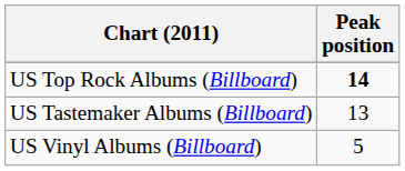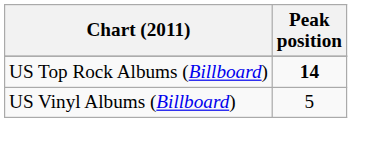 <table class="wikitable" border="1">
 <tr>
 <th>Chart (2011)</th>
 <th>Peak<br>position</th>
 </tr>
 <tr>
 </tr>
 <tr>
 </tr>
 <tr>
 <td>US Top Rock Albums (<em><a href='#'>Billboard</a></em>)</td>
 <td align="center"><strong>14</strong></td>
 </tr>
 <tr>
-<td>US Tastemaker Albums (<em><a href='#'>Billboard</a></em>)</td>
-<td align="center">13</td>
-</tr>
-<tr>
 <td>US Vinyl Albums (<em><a href='#'>Billboard</a></em>)</td>
 <td align="center">5</td>
 </tr>
 </table>
